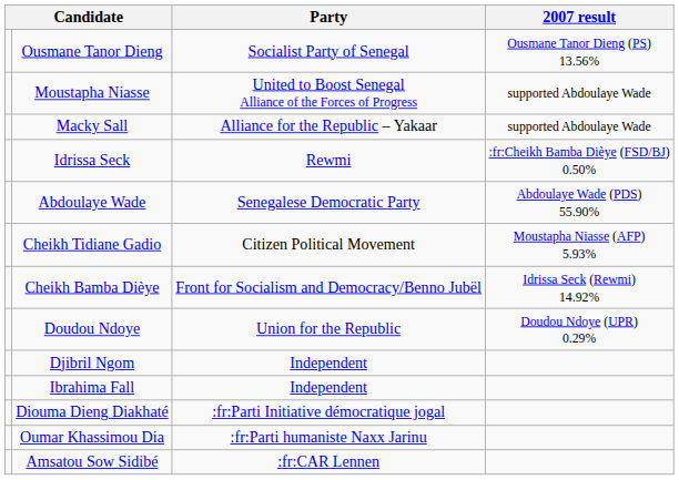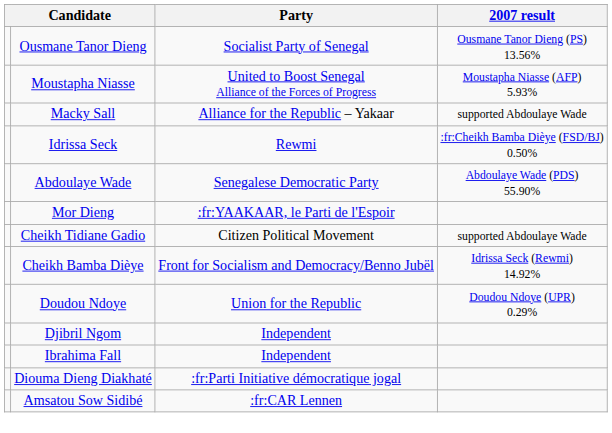 <table class=wikitable style=text-align:center>
 <tr>
 <th colspan=2>Candidate</th>
 <th>Party</th>
 <th><a href='#'>2007 result</a></th>
 </tr>
 <tr>
 <td></td>
 <td><a href='#'>Ousmane Tanor Dieng</a></td>
 <td><a href='#'>Socialist Party of Senegal</a></td>
 <td><small><a href='#'>Ousmane Tanor Dieng</a> (<a href='#'>PS</a>)<br>13.56%</small></td>
 </tr>
 <tr>
 <td></td>
 <td><a href='#'>Moustapha Niasse</a></td>
 <td><a href='#'>United to Boost Senegal</a><br><small><a href='#'>Alliance of the Forces of Progress</a></small></td>
-<td><small>supported Abdoulaye Wade</small></td>
+<td><small><a href='#'>Moustapha Niasse</a> (<a href='#'>AFP</a>)<br>5.93%</small></td>
 </tr>
 <tr>
 <td></td>
 <td><a href='#'>Macky Sall</a></td>
 <td><a href='#'>Alliance for the Republic</a> – Yakaar</td>
 <td><small>supported Abdoulaye Wade</small></td>
 </tr>
 <tr>
 <td></td>
 <td><a href='#'>Idrissa Seck</a></td>
 <td><a href='#'>Rewmi</a></td>
 <td><small><a href='#'>:fr:Cheikh Bamba Dièye</a> (<a href='#'>FSD/BJ</a>)<br>0.50%</small></td>
 </tr>
 <tr>
 <td></td>
 <td><a href='#'>Abdoulaye Wade</a></td>
 <td><a href='#'>Senegalese Democratic Party</a></td>
 <td><small><a href='#'>Abdoulaye Wade</a> (<a href='#'>PDS</a>)<br>55.90%</small></td>
 </tr>
 <tr>
 <td></td>
+<td><a href='#'>Mor Dieng</a></td>
+<td><a href='#'>:fr:YAAKAAR, le Parti de l'Espoir</a></td>
+<td></td>
+</tr>
+<tr>
+<td></td>
 <td><a href='#'>Cheikh Tidiane Gadio</a></td>
 <td>Citizen Political Movement</td>
-<td><small><a href='#'>Moustapha Niasse</a> (<a href='#'>AFP</a>)<br>5.93%</small></td>
+<td><small>supported Abdoulaye Wade</small></td>
 </tr>
 <tr>
 <td></td>
 <td><a href='#'>Cheikh Bamba Dièye</a></td>
 <td><a href='#'>Front for Socialism and Democracy/Benno Jubël</a></td>
 <td><small><a href='#'>Idrissa Seck</a> (<a href='#'>Rewmi</a>)<br>14.92%</small></td>
 </tr>
 <tr>
 <td></td>
 <td><a href='#'>Doudou Ndoye</a></td>
 <td><a href='#'>Union for the Republic</a></td>
 <td><small><a href='#'>Doudou Ndoye</a> (<a href='#'>UPR</a>)<br>0.29%</small></td>
 </tr>
 <tr>
 <td></td>
 <td><a href='#'>Djibril Ngom</a></td>
 <td><a href='#'>Independent</a></td>
 <td></td>
 </tr>
 <tr>
 <td></td>
 <td><a href='#'>Ibrahima Fall</a></td>
 <td><a href='#'>Independent</a></td>
 <td></td>
 </tr>
 <tr>
 <td></td>
 <td><a href='#'>Diouma Dieng Diakhaté</a></td>
 <td><a href='#'>:fr:Parti Initiative démocratique jogal</a></td>
 <td></td>
 </tr>
 <tr>
 <td></td>
-<td><a href='#'>Oumar Khassimou Dia</a></td>
-<td><a href='#'>:fr:Parti humaniste Naxx Jarinu</a></td>
-<td></td>
-</tr>
-<tr>
-<td></td>
 <td><a href='#'>Amsatou Sow Sidibé</a></td>
 <td><a href='#'>:fr:CAR Lennen</a></td>
 <td></td>
 </tr>
 </table>
